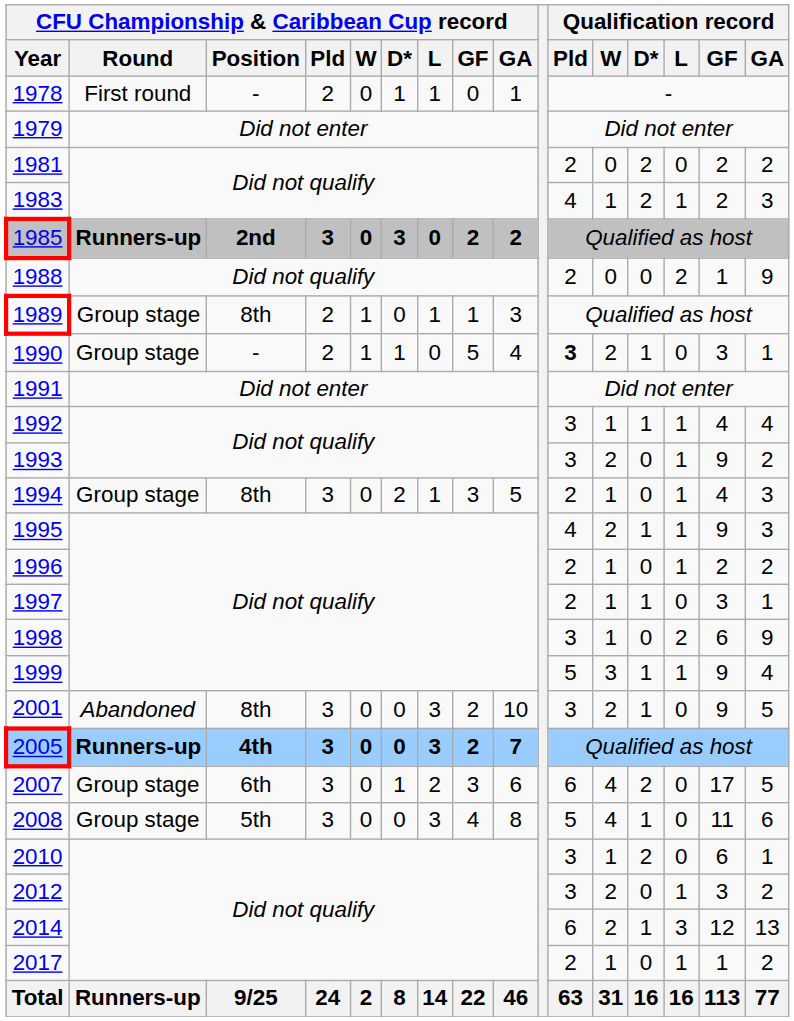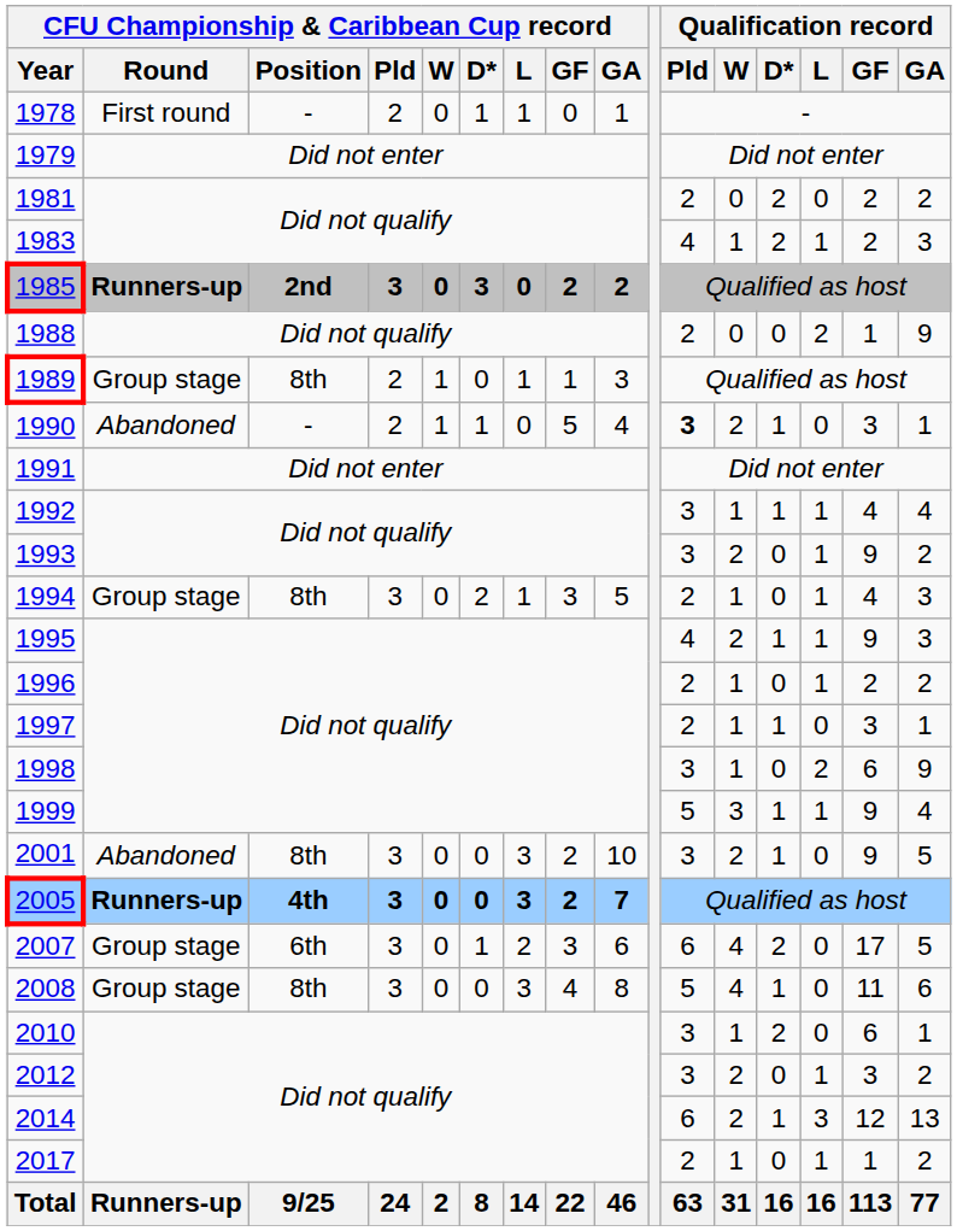 <table class="wikitable" style="text-align: center;">
 <tr>
 <th colspan=9><a href='#'>CFU Championship</a> & <a href='#'>Caribbean Cup</a> record</th>
 <th rowspan=28></th>
 <th colspan=6>Qualification record</th>
 </tr>
 <tr>
 <th>Year</th>
 <th>Round</th>
 <th>Position</th>
 <th>Pld</th>
 <th>W</th>
 <th>D*</th>
 <th>L</th>
 <th>GF</th>
 <th>GA</th>
 <th>Pld</th>
 <th>W</th>
 <th>D*</th>
 <th>L</th>
 <th>GF</th>
 <th>GA</th>
 </tr>
 <tr>
 <td> <a href='#'>1978</a></td>
 <td>First round</td>
 <td>-</td>
 <td>2</td>
 <td>0</td>
 <td>1</td>
 <td>1</td>
 <td>0</td>
 <td>1</td>
 <td colspan=6>-</td>
 </tr>
 <tr>
 <td> <a href='#'>1979</a></td>
 <td colspan=8><em>Did not enter</em></td>
 <td colspan=7><em>Did not enter</em></td>
 </tr>
 <tr>
 <td> <a href='#'>1981</a></td>
 <td colspan=8 rowspan=2><em>Did not qualify</em></td>
 <td>2</td>
 <td>0</td>
 <td>2</td>
 <td>0</td>
 <td>2</td>
 <td>2</td>
 </tr>
 <tr>
 <td> <a href='#'>1983</a></td>
 <td>4</td>
 <td>1</td>
 <td>2</td>
 <td>1</td>
 <td>2</td>
 <td>3</td>
 </tr>
 <tr bgcolor=silver>
 <td style="border: 3px solid red"> <a href='#'>1985</a></td>
 <td><strong>Runners-up</strong></td>
 <td><strong>2nd</strong></td>
 <td><strong>3</strong></td>
 <td><strong>0</strong></td>
 <td><strong>3</strong></td>
 <td><strong>0</strong></td>
 <td><strong>2</strong></td>
 <td><strong>2</strong></td>
 <td colspan=7><em>Qualified as host</em></td>
 </tr>
 <tr>
 <td> <a href='#'>1988</a></td>
 <td colspan=8><em>Did not qualify</em></td>
 <td>2</td>
 <td>0</td>
 <td>0</td>
 <td>2</td>
 <td>1</td>
 <td>9</td>
 </tr>
 <tr>
 <td style="border: 3px solid red"> <a href='#'>1989</a></td>
 <td>Group stage</td>
 <td>8th</td>
 <td>2</td>
 <td>1</td>
 <td>0</td>
 <td>1</td>
 <td>1</td>
 <td>3</td>
 <td colspan=7><em>Qualified as host</em></td>
 </tr>
 <tr>
 <td> <a href='#'>1990</a></td>
-<td>Group stage</td>
+<td><em>Abandoned</em></td>
 <td>-</td>
 <td>2</td>
 <td>1</td>
 <td>1</td>
 <td>0</td>
 <td>5</td>
 <td>4</td>
 <td><strong>3</strong></td>
 <td>2</td>
 <td>1</td>
 <td>0</td>
 <td>3</td>
 <td>1</td>
 </tr>
 <tr>
 <td> <a href='#'>1991</a></td>
 <td Colspan=8><em>Did not enter</em></td>
 <td colspan=6><em>Did not enter</em></td>
 </tr>
 <tr>
 <td> <a href='#'>1992</a></td>
 <td Colspan=8 rowspan=2><em>Did not qualify</em></td>
 <td>3</td>
 <td>1</td>
 <td>1</td>
 <td>1</td>
 <td>4</td>
 <td>4</td>
 </tr>
 <tr>
 <td> <a href='#'>1993</a></td>
 <td>3</td>
 <td>2</td>
 <td>0</td>
 <td>1</td>
 <td>9</td>
 <td>2</td>
 </tr>
 <tr>
 <td> <a href='#'>1994</a></td>
 <td>Group stage</td>
 <td>8th</td>
 <td>3</td>
 <td>0</td>
 <td>2</td>
 <td>1</td>
 <td>3</td>
 <td>5</td>
 <td>2</td>
 <td>1</td>
 <td>0</td>
 <td>1</td>
 <td>4</td>
 <td>3</td>
 </tr>
 <tr>
 <td>  <a href='#'>1995</a></td>
 <td Colspan=8 rowspan=5><em>Did not qualify</em></td>
 <td>4</td>
 <td>2</td>
 <td>1</td>
 <td>1</td>
 <td>9</td>
 <td>3</td>
 </tr>
 <tr>
 <td> <a href='#'>1996</a></td>
 <td>2</td>
 <td>1</td>
 <td>0</td>
 <td>1</td>
 <td>2</td>
 <td>2</td>
 </tr>
 <tr>
 <td>  <a href='#'>1997</a></td>
 <td>2</td>
 <td>1</td>
 <td>1</td>
 <td>0</td>
 <td>3</td>
 <td>1</td>
 </tr>
 <tr>
 <td>  <a href='#'>1998</a></td>
 <td>3</td>
 <td>1</td>
 <td>0</td>
 <td>2</td>
 <td>6</td>
 <td>9</td>
 </tr>
 <tr>
 <td> <a href='#'>1999</a></td>
 <td>5</td>
 <td>3</td>
 <td>1</td>
 <td>1</td>
 <td>9</td>
 <td>4</td>
 </tr>
 <tr>
 <td> <a href='#'>2001</a></td>
 <td><em>Abandoned</em></td>
 <td>8th</td>
 <td>3</td>
 <td>0</td>
 <td>0</td>
 <td>3</td>
 <td>2</td>
 <td>10</td>
 <td>3</td>
 <td>2</td>
 <td>1</td>
 <td>0</td>
 <td>9</td>
 <td>5</td>
 </tr>
 <tr bgcolor=#9acdff>
 <td style="border: 3px solid red"> <a href='#'>2005</a></td>
 <td><strong>Runners-up</strong></td>
 <td><strong>4th</strong></td>
 <td><strong>3</strong></td>
 <td><strong>0</strong></td>
 <td><strong>0</strong></td>
 <td><strong>3</strong></td>
 <td><strong>2</strong></td>
 <td><strong>7</strong></td>
 <td colspan=7><em>Qualified as host</em></td>
 </tr>
 <tr>
 <td> <a href='#'>2007</a></td>
 <td>Group stage</td>
 <td>6th</td>
 <td>3</td>
 <td>0</td>
 <td>1</td>
 <td>2</td>
 <td>3</td>
 <td>6</td>
 <td>6</td>
 <td>4</td>
 <td>2</td>
 <td>0</td>
 <td>17</td>
 <td>5</td>
 </tr>
 <tr>
 <td> <a href='#'>2008</a></td>
 <td>Group stage</td>
-<td>5th</td>
+<td>8th</td>
 <td>3</td>
 <td>0</td>
 <td>0</td>
 <td>3</td>
 <td>4</td>
 <td>8</td>
 <td>5</td>
 <td>4</td>
 <td>1</td>
 <td>0</td>
 <td>11</td>
 <td>6</td>
 </tr>
 <tr>
 <td> <a href='#'>2010</a></td>
 <td Colspan=8 rowspan=4><em>Did not qualify</em></td>
 <td>3</td>
 <td>1</td>
 <td>2</td>
 <td>0</td>
 <td>6</td>
 <td>1</td>
 </tr>
 <tr>
 <td> <a href='#'>2012</a></td>
 <td>3</td>
 <td>2</td>
 <td>0</td>
 <td>1</td>
 <td>3</td>
 <td>2</td>
 </tr>
 <tr>
 <td> <a href='#'>2014</a></td>
 <td>6</td>
 <td>2</td>
 <td>1</td>
 <td>3</td>
 <td>12</td>
 <td>13</td>
 </tr>
 <tr>
 <td> <a href='#'>2017</a></td>
 <td>2</td>
 <td>1</td>
 <td>0</td>
 <td>1</td>
 <td>1</td>
 <td>2</td>
 </tr>
 <tr>
 <th>Total</th>
 <th>Runners-up</th>
 <th>9/25</th>
 <th>24</th>
 <th>2</th>
 <th>8</th>
 <th>14</th>
 <th>22</th>
 <th>46</th>
 <th>63</th>
 <th>31</th>
 <th>16</th>
 <th>16</th>
 <th>113</th>
 <th>77</th>
 </tr>
 </table>
